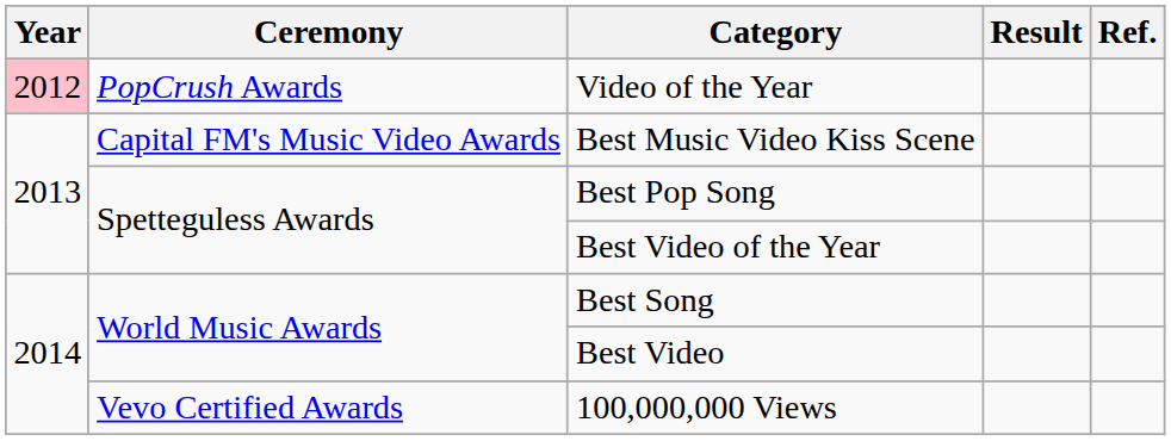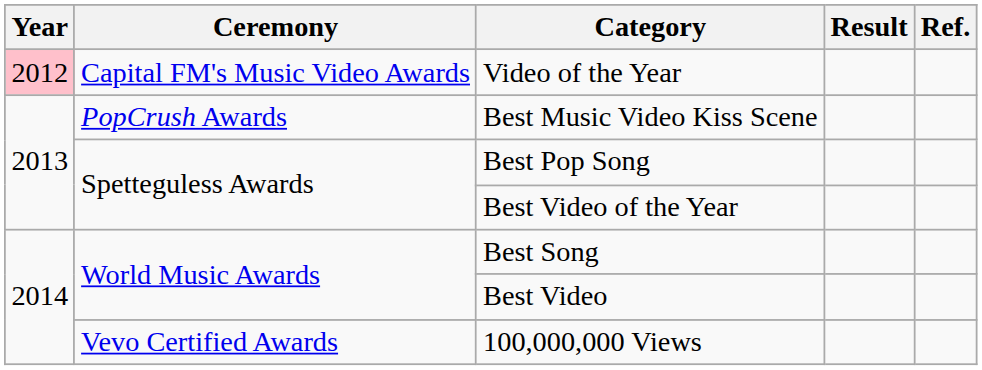 <table class="sortable wikitable">
 <tr>
 <th>Year</th>
 <th>Ceremony</th>
 <th>Category</th>
 <th>Result</th>
 <th>Ref.</th>
 </tr>
 <tr>
 <td style="background: pink;">2012</td>
-<td><a href='#'><em>PopCrush</em> Awards</a></td>
+<td><a href='#'>Capital FM's Music Video Awards</a></td>
 <td>Video of the Year</td>
 <td></td>
 <td style="text-align:center;"></td>
 </tr>
 <tr>
 <td rowspan="3">2013</td>
-<td><a href='#'>Capital FM's Music Video Awards</a></td>
+<td><a href='#'><em>PopCrush</em> Awards</a></td>
 <td>Best Music Video Kiss Scene</td>
 <td></td>
 <td style="text-align:center;"></td>
 </tr>
 <tr>
 <td rowspan="2">Spetteguless Awards</td>
 <td>Best Pop Song</td>
 <td></td>
 <td style="text-align:center;"></td>
 </tr>
 <tr>
 <td>Best Video of the Year</td>
 <td></td>
 <td style="text-align:center;"></td>
 </tr>
 <tr>
 <td rowspan="3">2014</td>
 <td rowspan="2"><a href='#'>World Music Awards</a></td>
 <td>Best Song</td>
 <td></td>
 <td style="text-align:center;"></td>
 </tr>
 <tr>
 <td>Best Video</td>
 <td></td>
 <td style="text-align:center;"></td>
 </tr>
 <tr>
 <td><a href='#'>Vevo Certified Awards</a></td>
 <td>100,000,000 Views</td>
 <td></td>
 <td style="text-align:center;"></td>
 </tr>
 </table>
